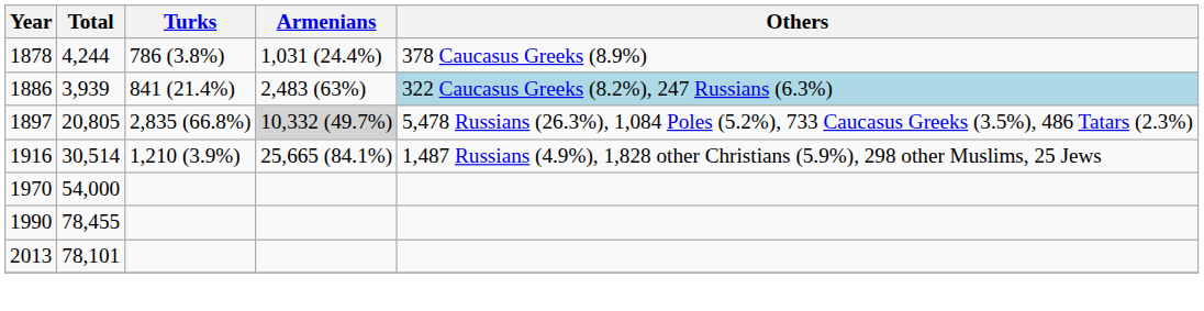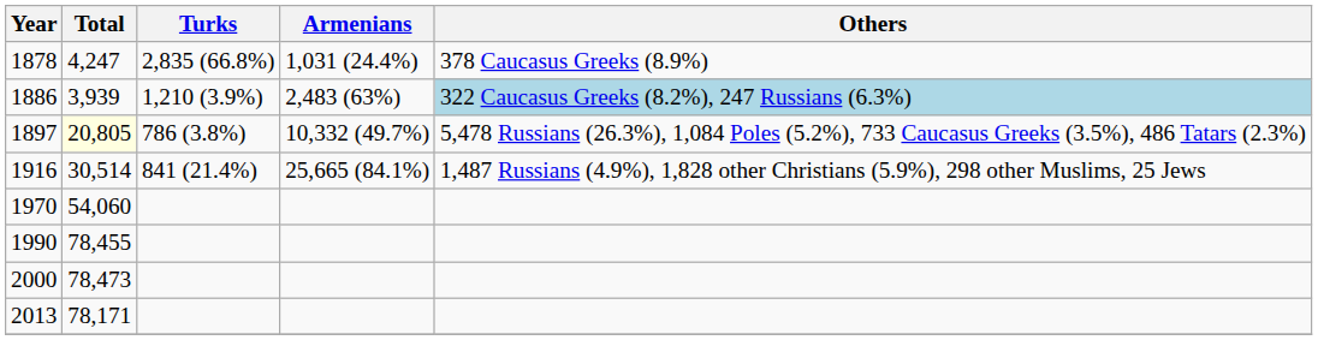 <table class="wikitable">
 <tr>
 <th>Year</th>
 <th>Total</th>
 <th><a href='#'>Turks</a></th>
 <th><a href='#'>Armenians</a></th>
 <th>Others</th>
 </tr>
 <tr>
 <td>1878</td>
-<td>4,244</td>
-<td>786 (3.8%)</td>
+<td>4,247</td>
+<td>2,835 (66.8%)</td>
 <td>1,031 (24.4%)</td>
 <td>378 <a href='#'>Caucasus Greeks</a> (8.9%)</td>
 </tr>
 <tr>
 <td>1886</td>
 <td>3,939</td>
-<td>841 (21.4%)</td>
+<td>1,210 (3.9%)</td>
 <td>2,483 (63%)</td>
 <td style="background: lightblue;">322 <a href='#'>Caucasus Greeks</a> (8.2%), 247 <a href='#'>Russians</a> (6.3%)</td>
 </tr>
 <tr>
 <td>1897</td>
-<td>20,805</td>
-<td>2,835 (66.8%)</td>
-<td style="background: lightgrey;">10,332 (49.7%)</td>
+<td style="background: lightyellow;">20,805</td>
+<td>786 (3.8%)</td>
+<td>10,332 (49.7%)</td>
 <td>5,478 <a href='#'>Russians</a> (26.3%), 1,084 <a href='#'>Poles</a> (5.2%), 733 <a href='#'>Caucasus Greeks</a> (3.5%), 486 <a href='#'>Tatars</a> (2.3%)</td>
 </tr>
 <tr>
 <td>1916</td>
 <td>30,514</td>
-<td>1,210 (3.9%)</td>
+<td>841 (21.4%)</td>
 <td>25,665 (84.1%)</td>
 <td>1,487 <a href='#'>Russians</a> (4.9%), 1,828 other Christians (5.9%), 298 other Muslims, 25 Jews</td>
 </tr>
 <tr>
 <td>1970</td>
-<td>54,000</td>
+<td>54,060</td>
 <td></td>
 <td></td>
 <td></td>
 </tr>
 <tr>
 <td>1990</td>
 <td>78,455</td>
 <td></td>
 <td></td>
 <td></td>
 </tr>
 <tr>
+<td>2000</td>
+<td>78,473</td>
+<td></td>
+<td></td>
+<td></td>
+</tr>
+<tr>
 <td>2013</td>
-<td>78,101</td>
+<td>78,171</td>
 <td></td>
 <td></td>
 <td></td>
 </tr>
 <tr>
 </tr>
 </table>
